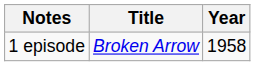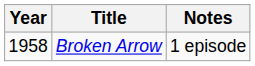 <table class="wikitable">
 <tr>
+<th>Year</th>
+<th>Title</th>
 <th>Notes</th>
-<th>Title</th>
-<th>Year</th>
 </tr>
 <tr>
+<td>1958</td>
+<td><em><a href='#'>Broken Arrow</a></em></td>
 <td>1 episode</td>
-<td><em><a href='#'>Broken Arrow</a></em></td>
-<td>1958</td>
 </tr>
 </table>
